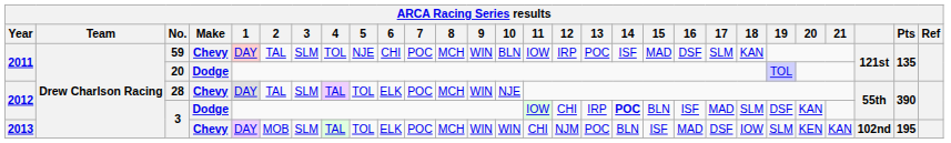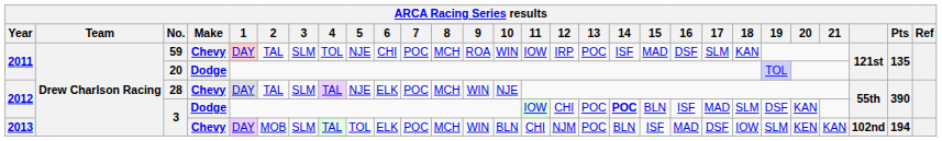 <table class="wikitable" style="text-align:center; font-size:75%">
 <tr>
 <th colspan=48><a href='#'>ARCA Racing Series</a> results</th>
 </tr>
 <tr>
 <th>Year</th>
 <th>Team</th>
 <th>No.</th>
 <th>Make</th>
 <th>1</th>
 <th>2</th>
 <th>3</th>
 <th>4</th>
 <th>5</th>
 <th>6</th>
 <th>7</th>
 <th>8</th>
 <th>9</th>
 <th>10</th>
 <th>11</th>
 <th>12</th>
 <th>13</th>
 <th>14</th>
 <th>15</th>
 <th>16</th>
 <th>17</th>
 <th>18</th>
 <th>19</th>
 <th>20</th>
 <th>21</th>
 <th></th>
 <th>Pts</th>
 <th>Ref</th>
 </tr>
 <tr>
 <th rowspan=2><a href='#'>2011</a></th>
 <th rowspan=5>Drew Charlson Racing</th>
 <th>59</th>
 <th><a href='#'>Chevy</a></th>
 <td style="background:#FFCFCF;"><a href='#'>DAY</a><br></td>
 <td><a href='#'>TAL</a></td>
 <td><a href='#'>SLM</a></td>
 <td><a href='#'>TOL</a></td>
 <td><a href='#'>NJE</a></td>
 <td><a href='#'>CHI</a></td>
 <td><a href='#'>POC</a></td>
 <td><a href='#'>MCH</a></td>
+<td><a href='#'>ROA</a></td>
 <td><a href='#'>WIN</a></td>
-<td><a href='#'>BLN</a></td>
 <td><a href='#'>IOW</a></td>
 <td><a href='#'>IRP</a></td>
 <td><a href='#'>POC</a></td>
 <td><a href='#'>ISF</a></td>
 <td><a href='#'>MAD</a></td>
 <td><a href='#'>DSF</a></td>
 <td><a href='#'>SLM</a></td>
 <td><a href='#'>KAN</a></td>
 <td colspan=3></td>
 <th rowspan=2>121st</th>
 <th rowspan=2>135</th>
 <th rowspan=2></th>
 </tr>
 <tr>
 <th>20</th>
 <th><a href='#'>Dodge</a></th>
 <td colspan=18></td>
 <td style="background:#CFCFFF;"><a href='#'>TOL</a><br></td>
 <td colspan=2></td>
 </tr>
 <tr>
 <th rowspan=2><a href='#'>2012</a></th>
 <th>28</th>
 <th><a href='#'>Chevy</a></th>
 <td style="background:#DFDFDF;"><a href='#'>DAY</a><br></td>
 <td><a href='#'>TAL</a></td>
 <td><a href='#'>SLM</a></td>
 <td style="background:#EFCFFF;"><a href='#'>TAL</a><br></td>
-<td><a href='#'>TOL</a></td>
+<td><a href='#'>NJE</a></td>
 <td><a href='#'>ELK</a></td>
 <td><a href='#'>POC</a></td>
 <td><a href='#'>MCH</a></td>
 <td><a href='#'>WIN</a></td>
 <td><a href='#'>NJE</a></td>
 <td colspan=11></td>
 <th rowspan=2>55th</th>
 <th rowspan=2>390</th>
 <th rowspan=2></th>
 </tr>
 <tr>
 <th rowspan=2>3</th>
 <th><a href='#'>Dodge</a></th>
 <td colspan=10></td>
 <td style="background:#DFFFDF;"><a href='#'>IOW</a><br></td>
 <td><a href='#'>CHI</a></td>
-<td><a href='#'>IRP</a></td>
+<td><a href='#'>POC</a></td>
 <td><strong><a href='#'>POC</a></strong></td>
 <td><a href='#'>BLN</a></td>
 <td><a href='#'>ISF</a></td>
 <td><a href='#'>MAD</a></td>
 <td><a href='#'>SLM</a></td>
 <td><a href='#'>DSF</a></td>
 <td><a href='#'>KAN</a></td>
 <td></td>
 </tr>
 <tr>
 <th><a href='#'>2013</a></th>
 <th><a href='#'>Chevy</a></th>
 <td style="background:#EFCFFF;"><a href='#'>DAY</a><br></td>
 <td><a href='#'>MOB</a></td>
 <td><a href='#'>SLM</a></td>
 <td style="background:#DFFFDF;"><a href='#'>TAL</a><br></td>
 <td><a href='#'>TOL</a></td>
 <td><a href='#'>ELK</a></td>
 <td><a href='#'>POC</a></td>
 <td><a href='#'>MCH</a></td>
 <td><a href='#'>WIN</a></td>
-<td><a href='#'>WIN</a></td>
+<td><a href='#'>BLN</a></td>
 <td><a href='#'>CHI</a></td>
 <td><a href='#'>NJM</a></td>
 <td><a href='#'>POC</a></td>
 <td><a href='#'>BLN</a></td>
 <td><a href='#'>ISF</a></td>
 <td><a href='#'>MAD</a></td>
 <td><a href='#'>DSF</a></td>
 <td><a href='#'>IOW</a></td>
 <td><a href='#'>SLM</a></td>
 <td><a href='#'>KEN</a></td>
 <td><a href='#'>KAN</a></td>
 <th>102nd</th>
-<th>195</th>
+<th>194</th>
 <th></th>
 </tr>
 </table>
